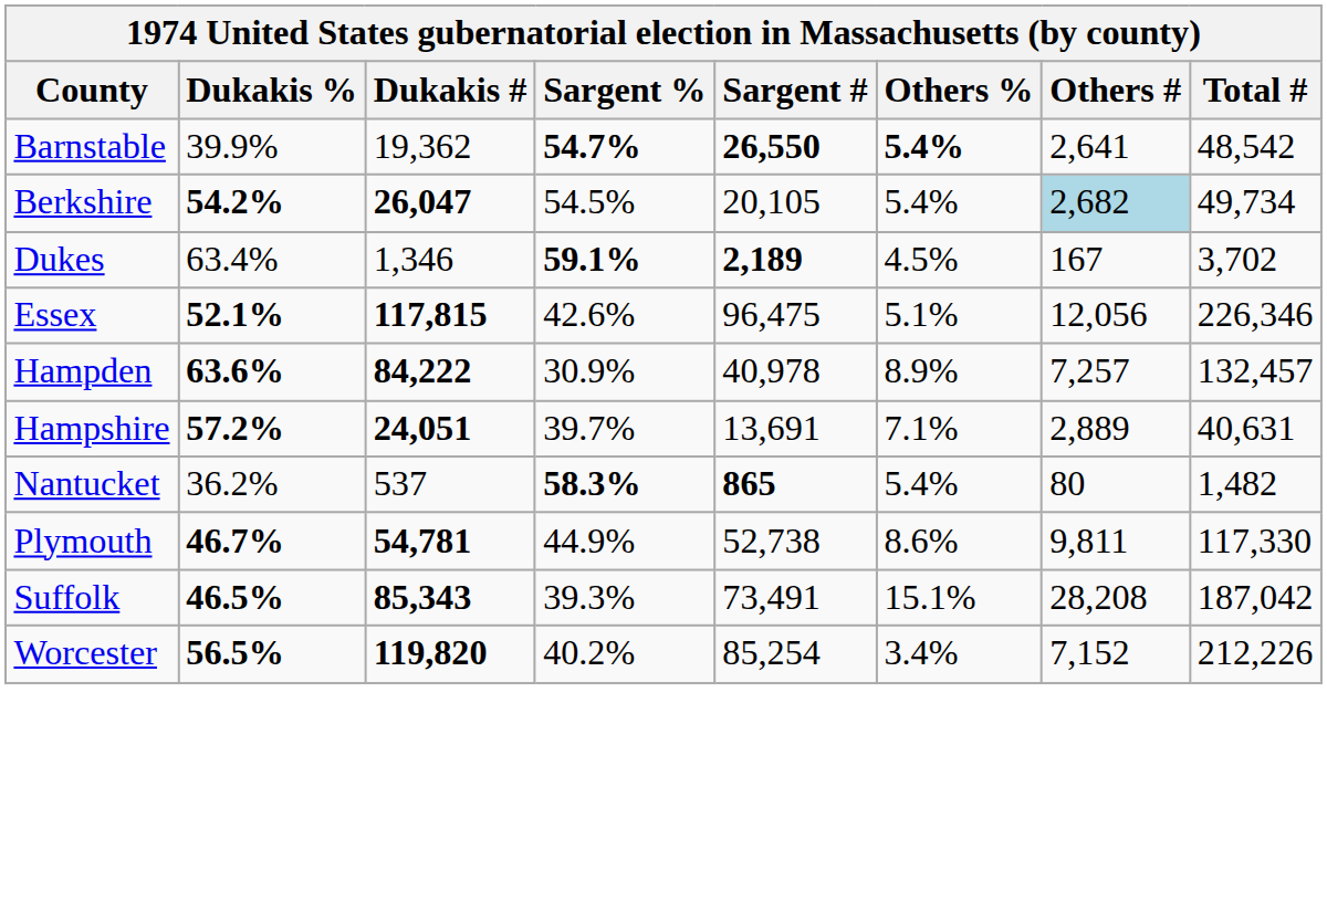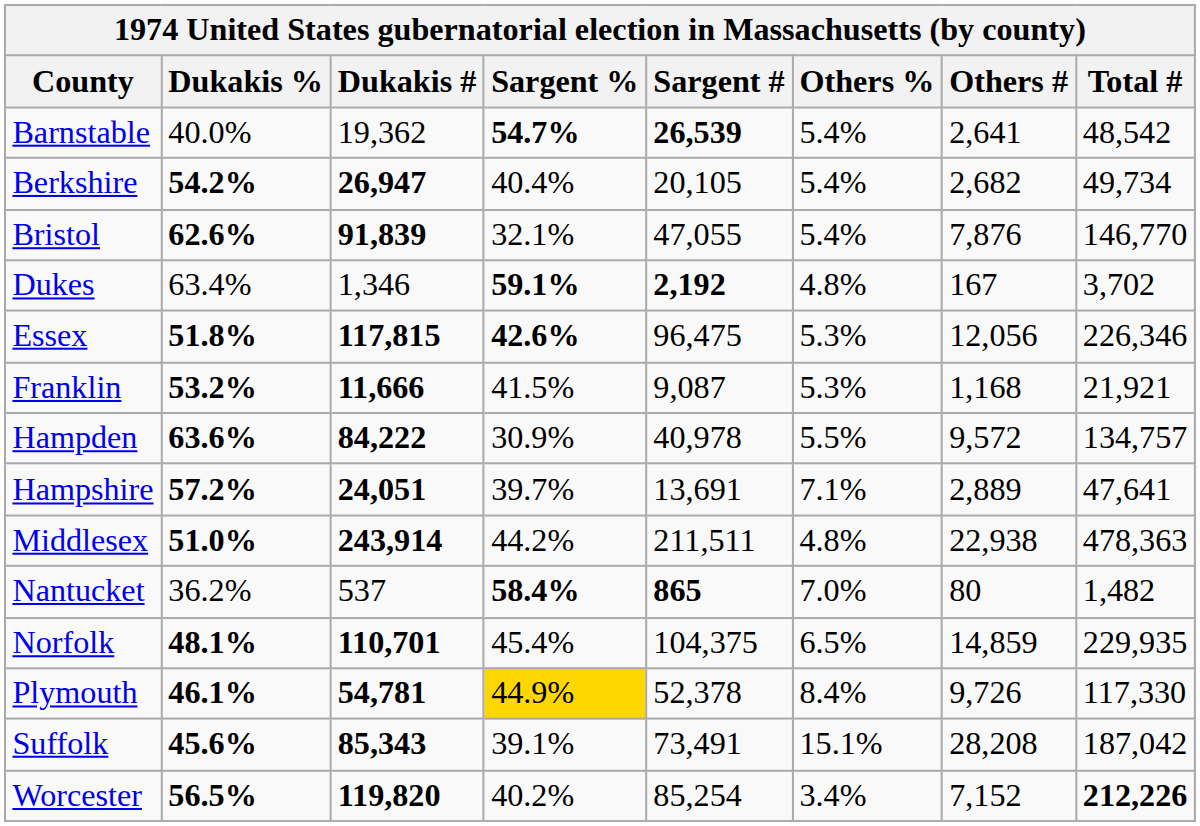 <table class="wikitable sortable">
 <tr>
 <th colspan="8">1974 United States gubernatorial election in Massachusetts (by county) </th>
 </tr>
 <tr>
 <th>County</th>
 <th>Dukakis %</th>
 <th>Dukakis #</th>
 <th>Sargent %</th>
 <th>Sargent #</th>
 <th>Others %</th>
 <th>Others #</th>
 <th>Total #</th>
 </tr>
 <tr>
 <td><a href='#'>Barnstable</a></td>
-<td>39.9%</td>
+<td>40.0%</td>
 <td>19,362</td>
 <td><strong>54.7%</strong></td>
-<td><strong>26,550</strong></td>
-<td><strong>5.4%</strong></td>
+<td><strong>26,539</strong></td>
+<td>5.4%</td>
 <td>2,641</td>
 <td>48,542</td>
 </tr>
 <tr>
 <td><a href='#'>Berkshire</a></td>
 <td><strong>54.2%</strong></td>
-<td><strong>26,047</strong></td>
-<td>54.5%</td>
+<td><strong>26,947</strong></td>
+<td>40.4%</td>
 <td>20,105</td>
 <td>5.4%</td>
-<td style="background: lightblue;">2,682</td>
+<td>2,682</td>
 <td>49,734</td>
+</tr>
+<tr>
+<td><a href='#'>Bristol</a></td>
+<td><strong>62.6%</strong></td>
+<td><strong>91,839</strong></td>
+<td>32.1%</td>
+<td>47,055</td>
+<td>5.4%</td>
+<td>7,876</td>
+<td>146,770</td>
 </tr>
 <tr>
 <td><a href='#'>Dukes</a></td>
 <td>63.4%</td>
 <td>1,346</td>
 <td><strong>59.1%</strong></td>
-<td><strong>2,189</strong></td>
-<td>4.5%</td>
+<td><strong>2,192</strong></td>
+<td>4.8%</td>
 <td>167</td>
 <td>3,702</td>
 </tr>
 <tr>
 <td><a href='#'>Essex</a></td>
-<td><strong>52.1%</strong></td>
+<td><strong>51.8%</strong></td>
 <td><strong>117,815</strong></td>
-<td>42.6%</td>
+<td><strong>42.6%</strong></td>
 <td>96,475</td>
-<td>5.1%</td>
+<td>5.3%</td>
 <td>12,056</td>
 <td>226,346</td>
+</tr>
+<tr>
+<td><a href='#'>Franklin</a></td>
+<td><strong>53.2%</strong></td>
+<td><strong>11,666</strong></td>
+<td>41.5%</td>
+<td>9,087</td>
+<td>5.3%</td>
+<td>1,168</td>
+<td>21,921</td>
 </tr>
 <tr>
 <td><a href='#'>Hampden</a></td>
 <td><strong>63.6%</strong></td>
 <td><strong>84,222</strong></td>
 <td>30.9%</td>
 <td>40,978</td>
-<td>8.9%</td>
-<td>7,257</td>
-<td>132,457</td>
+<td>5.5%</td>
+<td>9,572</td>
+<td>134,757</td>
 </tr>
 <tr>
 <td><a href='#'>Hampshire</a></td>
 <td><strong>57.2%</strong></td>
 <td><strong>24,051</strong></td>
 <td>39.7%</td>
 <td>13,691</td>
 <td>7.1%</td>
 <td>2,889</td>
-<td>40,631</td>
+<td>47,641</td>
+</tr>
+<tr>
+<td><a href='#'>Middlesex</a></td>
+<td><strong>51.0%</strong></td>
+<td><strong>243,914</strong></td>
+<td>44.2%</td>
+<td>211,511</td>
+<td>4.8%</td>
+<td>22,938</td>
+<td>478,363</td>
 </tr>
 <tr>
 <td><a href='#'>Nantucket</a></td>
 <td>36.2%</td>
 <td>537</td>
-<td><strong>58.3%</strong></td>
+<td><strong>58.4%</strong></td>
 <td><strong>865</strong></td>
-<td>5.4%</td>
+<td>7.0%</td>
 <td>80</td>
 <td>1,482</td>
 </tr>
 <tr>
+<td><a href='#'>Norfolk</a></td>
+<td><strong>48.1%</strong></td>
+<td><strong>110,701</strong></td>
+<td>45.4%</td>
+<td>104,375</td>
+<td>6.5%</td>
+<td>14,859</td>
+<td>229,935</td>
+</tr>
+<tr>
 <td><a href='#'>Plymouth</a></td>
-<td><strong>46.7%</strong></td>
+<td><strong>46.1%</strong></td>
 <td><strong>54,781</strong></td>
-<td>44.9%</td>
-<td>52,738</td>
-<td>8.6%</td>
-<td>9,811</td>
+<td style="background: gold;">44.9%</td>
+<td>52,378</td>
+<td>8.4%</td>
+<td>9,726</td>
 <td>117,330</td>
 </tr>
 <tr>
 <td><a href='#'>Suffolk</a></td>
-<td><strong>46.5%</strong></td>
+<td><strong>45.6%</strong></td>
 <td><strong>85,343</strong></td>
-<td>39.3%</td>
+<td>39.1%</td>
 <td>73,491</td>
 <td>15.1%</td>
 <td>28,208</td>
 <td>187,042</td>
 </tr>
 <tr>
 <td><a href='#'>Worcester</a></td>
 <td><strong>56.5%</strong></td>
 <td><strong>119,820</strong></td>
 <td>40.2%</td>
 <td>85,254</td>
 <td>3.4%</td>
 <td>7,152</td>
-<td>212,226</td>
+<td><strong>212,226</strong></td>
 </tr>
 </table>
